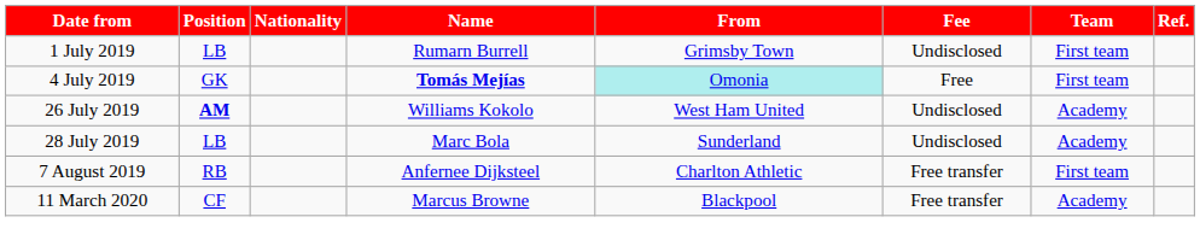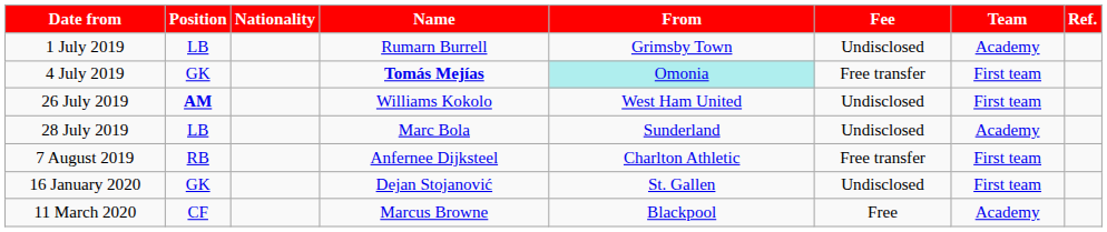 <table class="wikitable"  style="text-align:center; font-size:90%; ">
 <tr>
 <th style="background:#FF0000; color:#FFFFFF; width:130px;">Date from</th>
 <th style="background:#FF0000; color:#FFFFFF; width:30px;">Position</th>
 <th style="background:#FF0000; color:#FFFFFF; width:30px;">Nationality</th>
 <th style="background:#FF0000; color:#FFFFFF; width:190px;">Name</th>
 <th style="background:#FF0000; color:#FFFFFF; width:220px;">From</th>
 <th style="background:#FF0000; color:#FFFFFF; width:110px;">Fee</th>
 <th style="background:#FF0000; color:#FFFFFF; width:90px;">Team</th>
 <th style="background:#FF0000; color:#FFFFFF; width:20px;">Ref.</th>
 </tr>
 <tr>
 <td>1 July 2019</td>
 <td><a href='#'>LB</a></td>
 <td></td>
 <td><a href='#'>Rumarn Burrell</a></td>
 <td><a href='#'>Grimsby Town</a></td>
 <td>Undisclosed</td>
-<td><a href='#'>First team</a></td>
+<td><a href='#'>Academy</a></td>
 <td></td>
 </tr>
 <tr>
 <td>4 July 2019</td>
 <td><a href='#'>GK</a></td>
 <td></td>
 <td><strong><a href='#'>Tomás Mejías</a></strong></td>
 <td style="background: paleturquoise;"> <a href='#'>Omonia</a></td>
-<td>Free</td>
+<td>Free transfer</td>
 <td><a href='#'>First team</a></td>
 <td></td>
 </tr>
 <tr>
 <td>26 July 2019</td>
 <td><strong><a href='#'>AM</a></strong></td>
 <td></td>
 <td><a href='#'>Williams Kokolo</a></td>
 <td><a href='#'>West Ham United</a></td>
 <td>Undisclosed</td>
-<td><a href='#'>Academy</a></td>
+<td><a href='#'>First team</a></td>
 <td></td>
 </tr>
 <tr>
 <td>28 July 2019</td>
 <td><a href='#'>LB</a></td>
 <td></td>
 <td><a href='#'>Marc Bola</a></td>
 <td><a href='#'>Sunderland</a></td>
 <td>Undisclosed</td>
 <td><a href='#'>Academy</a></td>
 <td></td>
 </tr>
 <tr>
 <td>7 August 2019</td>
 <td><a href='#'>RB</a></td>
 <td></td>
 <td><a href='#'>Anfernee Dijksteel</a></td>
 <td><a href='#'>Charlton Athletic</a></td>
 <td>Free transfer</td>
 <td><a href='#'>First team</a></td>
 <td></td>
 </tr>
 <tr>
+<td>16 January 2020</td>
+<td><a href='#'>GK</a></td>
+<td></td>
+<td><a href='#'>Dejan Stojanović</a></td>
+<td> <a href='#'>St. Gallen</a></td>
+<td>Undisclosed</td>
+<td><a href='#'>First team</a></td>
+<td></td>
+</tr>
+<tr>
 <td>11 March 2020</td>
 <td><a href='#'>CF</a></td>
 <td></td>
 <td><a href='#'>Marcus Browne</a></td>
 <td><a href='#'>Blackpool</a></td>
-<td>Free transfer</td>
+<td>Free</td>
 <td><a href='#'>Academy</a></td>
 <td></td>
 </tr>
 </table>
